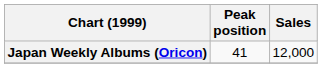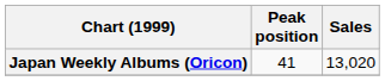 <table class="wikitable sortable plainrowheaders" style="text-align:center;">
 <tr>
 <th scope="col">Chart (1999)</th>
 <th scope="col">Peak<br>position</th>
 <th scope="col">Sales</th>
 </tr>
 <tr>
 <th scope="row">Japan Weekly Albums (<a href='#'>Oricon</a>)</th>
 <td style="text-align:center;">41</td>
-<td style="text-align:left;">12,000</td>
+<td style="text-align:left;">13,020</td>
 </tr>
 <tr>
 </tr>
 </table>
